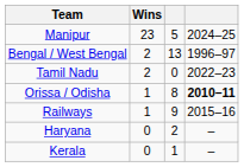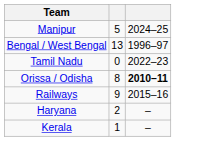 <table class="sortable wikitable" style="text-align:center;">
 <tr>
 <th>Team</th>
-<th>Wins</th>
 <th></th>
 <th></th>
 </tr>
 <tr>
 <td><a href='#'>Manipur</a></td>
-<td>23</td>
 <td>5</td>
 <td>2024–25</td>
 </tr>
 <tr>
 <td><a href='#'>Bengal / West Bengal</a></td>
-<td>2</td>
 <td>13</td>
 <td>1996–97</td>
 </tr>
 <tr>
 <td><a href='#'>Tamil Nadu</a></td>
-<td>2</td>
 <td>0</td>
 <td>2022–23</td>
 </tr>
 <tr>
 <td><a href='#'>Orissa / Odisha</a></td>
-<td>1</td>
 <td>8</td>
 <td><strong>2010–11</strong></td>
 </tr>
 <tr>
 <td><a href='#'>Railways</a></td>
-<td>1</td>
 <td>9</td>
 <td>2015–16</td>
 </tr>
 <tr>
 <td><a href='#'>Haryana</a></td>
-<td>0</td>
 <td>2</td>
 <td>–</td>
 </tr>
 <tr>
 <td><a href='#'>Kerala</a></td>
-<td>0</td>
 <td>1</td>
 <td>–</td>
 </tr>
 </table>
